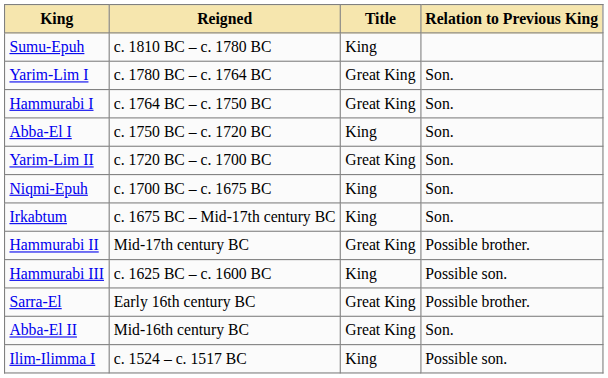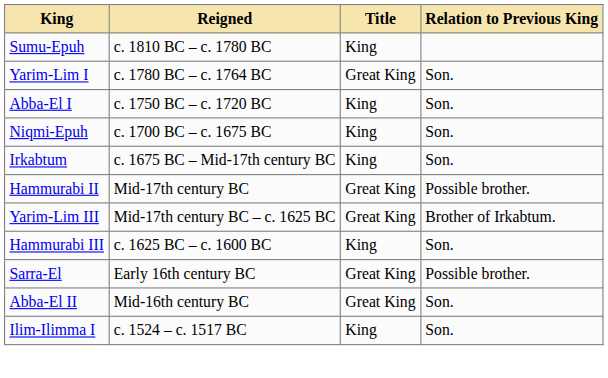 <table class="nowraplinks" cellspacing="0" cellpadding="4" rules="all" style="background:#fbfbfb; border-style: solid; border-width: 1px; font-size:90%; empty-cells:show; border-collapse:collapse">
 <tr style="background:#f6e6ae;">
 <th>King</th>
 <th>Reigned</th>
 <th>Title</th>
 <th>Relation to Previous King</th>
 </tr>
 <tr>
 <td><a href='#'>Sumu-Epuh</a></td>
 <td>c. 1810 BC – c. 1780 BC</td>
 <td>King</td>
 <td></td>
 </tr>
 <tr>
 <td><a href='#'>Yarim-Lim I</a></td>
 <td>c. 1780 BC – c. 1764 BC</td>
 <td>Great King</td>
 <td>Son.</td>
 </tr>
 <tr>
-<td><a href='#'>Hammurabi I</a></td>
-<td>c. 1764 BC – c. 1750 BC</td>
-<td>Great King</td>
-<td>Son.</td>
-</tr>
-<tr>
 <td><a href='#'>Abba-El I</a></td>
 <td>c. 1750 BC – c. 1720 BC</td>
 <td>King</td>
-<td>Son.</td>
-</tr>
-<tr>
-<td><a href='#'>Yarim-Lim II</a></td>
-<td>c. 1720 BC – c. 1700 BC</td>
-<td>Great King</td>
 <td>Son.</td>
 </tr>
 <tr>
 <td><a href='#'>Niqmi-Epuh</a></td>
 <td>c. 1700 BC – c. 1675 BC</td>
 <td>King</td>
 <td>Son.</td>
 </tr>
 <tr>
 <td><a href='#'>Irkabtum</a></td>
 <td>c. 1675 BC – Mid-17th century BC</td>
 <td>King</td>
 <td>Son.</td>
 </tr>
 <tr>
 <td><a href='#'>Hammurabi II</a></td>
 <td>Mid-17th century BC</td>
 <td>Great King</td>
 <td>Possible brother.</td>
 </tr>
 <tr>
+<td><a href='#'>Yarim-Lim III</a></td>
+<td>Mid-17th century BC – c. 1625 BC</td>
+<td>Great King</td>
+<td>Brother of Irkabtum.</td>
+</tr>
+<tr>
 <td><a href='#'>Hammurabi III</a></td>
 <td>c. 1625 BC – c. 1600 BC</td>
 <td>King</td>
-<td>Possible son.</td>
+<td>Son.</td>
 </tr>
 <tr>
 <td><a href='#'>Sarra-El</a></td>
 <td>Early 16th century BC</td>
 <td>Great King</td>
 <td>Possible brother.</td>
 </tr>
 <tr>
 <td><a href='#'>Abba-El II</a></td>
 <td>Mid-16th century BC</td>
 <td>Great King</td>
 <td>Son.</td>
 </tr>
 <tr>
 <td><a href='#'>Ilim-Ilimma I</a></td>
 <td>c. 1524 – c. 1517 BC</td>
 <td>King</td>
-<td>Possible son.</td>
+<td>Son.</td>
 </tr>
 </table>
